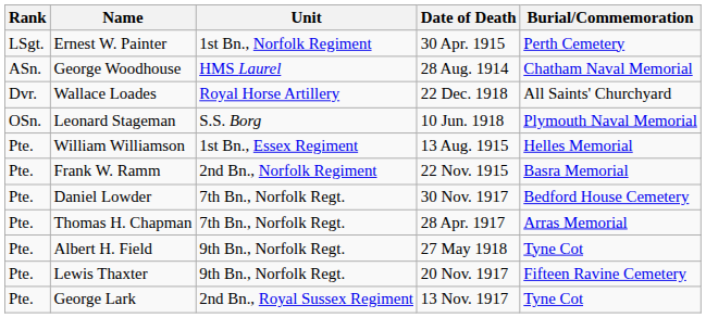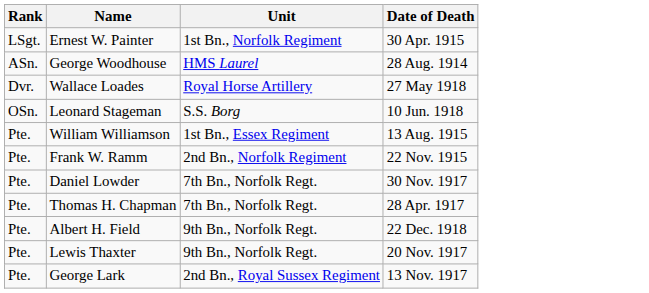 <table class="wikitable">
 <tr>
 <th>Rank</th>
 <th>Name</th>
 <th>Unit</th>
 <th>Date of Death</th>
-<th>Burial/Commemoration</th>
 </tr>
 <tr>
 <td>LSgt.</td>
 <td>Ernest W. Painter</td>
 <td>1st Bn., <a href='#'>Norfolk Regiment</a></td>
 <td>30 Apr. 1915</td>
-<td><a href='#'>Perth Cemetery</a></td>
 </tr>
 <tr>
 <td>ASn.</td>
 <td>George Woodhouse</td>
 <td><a href='#'>HMS <em>Laurel</em></a></td>
 <td>28 Aug. 1914</td>
-<td><a href='#'>Chatham Naval Memorial</a></td>
 </tr>
 <tr>
 <td>Dvr.</td>
 <td>Wallace Loades</td>
 <td><a href='#'>Royal Horse Artillery</a></td>
-<td>22 Dec. 1918</td>
-<td>All Saints' Churchyard</td>
+<td>27 May 1918</td>
 </tr>
 <tr>
 <td>OSn.</td>
 <td>Leonard Stageman</td>
 <td>S.S. <em>Borg</em></td>
 <td>10 Jun. 1918</td>
-<td><a href='#'>Plymouth Naval Memorial</a></td>
 </tr>
 <tr>
 <td>Pte.</td>
 <td>William Williamson</td>
 <td>1st Bn., <a href='#'>Essex Regiment</a></td>
 <td>13 Aug. 1915</td>
-<td><a href='#'>Helles Memorial</a></td>
 </tr>
 <tr>
 <td>Pte.</td>
 <td>Frank W. Ramm</td>
 <td>2nd Bn., <a href='#'>Norfolk Regiment</a></td>
 <td>22 Nov. 1915</td>
-<td><a href='#'>Basra Memorial</a></td>
 </tr>
 <tr>
 <td>Pte.</td>
 <td>Daniel Lowder</td>
 <td>7th Bn., Norfolk Regt.</td>
 <td>30 Nov. 1917</td>
-<td><a href='#'>Bedford House Cemetery</a></td>
 </tr>
 <tr>
 <td>Pte.</td>
 <td>Thomas H. Chapman</td>
 <td>7th Bn., Norfolk Regt.</td>
 <td>28 Apr. 1917</td>
-<td><a href='#'>Arras Memorial</a></td>
 </tr>
 <tr>
 <td>Pte.</td>
 <td>Albert H. Field</td>
 <td>9th Bn., Norfolk Regt.</td>
-<td>27 May 1918</td>
-<td><a href='#'>Tyne Cot</a></td>
+<td>22 Dec. 1918</td>
 </tr>
 <tr>
 <td>Pte.</td>
 <td>Lewis Thaxter</td>
 <td>9th Bn., Norfolk Regt.</td>
 <td>20 Nov. 1917</td>
-<td><a href='#'>Fifteen Ravine Cemetery</a></td>
 </tr>
 <tr>
 <td>Pte.</td>
 <td>George Lark</td>
 <td>2nd Bn., <a href='#'>Royal Sussex Regiment</a></td>
 <td>13 Nov. 1917</td>
-<td><a href='#'>Tyne Cot</a></td>
 </tr>
 </table>
